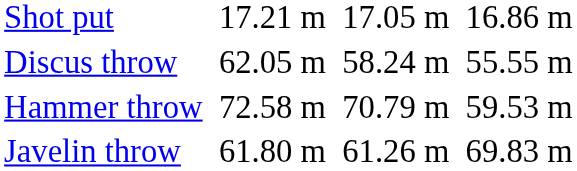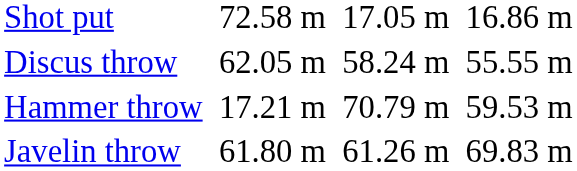 <table>
 <tr>
 </tr>
 <tr>
 <td><a href='#'>Shot put</a></td>
 <td></td>
-<td>17.21 m</td>
+<td>72.58 m</td>
 <td></td>
 <td>17.05 m</td>
 <td></td>
 <td>16.86 m</td>
 </tr>
 <tr>
 <td><a href='#'>Discus throw</a></td>
 <td></td>
 <td>62.05 m</td>
 <td></td>
 <td>58.24 m</td>
 <td></td>
 <td>55.55 m</td>
 </tr>
 <tr>
 <td><a href='#'>Hammer throw</a></td>
 <td></td>
-<td>72.58 m</td>
+<td>17.21 m</td>
 <td></td>
 <td>70.79 m</td>
 <td></td>
 <td>59.53 m</td>
 </tr>
 <tr>
 <td><a href='#'>Javelin throw</a></td>
 <td></td>
 <td>61.80 m</td>
 <td></td>
 <td>61.26 m</td>
 <td></td>
 <td>69.83 m</td>
 </tr>
 </table>
